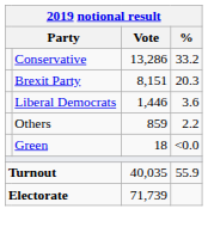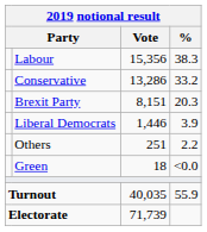 <table class="wikitable">
 <tr>
 <th colspan="4"><a href='#'>2019</a> <a href='#'>notional result</a></th>
 </tr>
 <tr>
 <th bgcolor="#DDDDFF" width="130px" colspan="2">Party</th>
 <th bgcolor="#DDDDFF" width="50px">Vote</th>
 <th bgcolor="#DDDDFF" width="30px">%</th>
+</tr>
+<tr>
+<td></td>
+<td><a href='#'>Labour</a></td>
+<td align=right>15,356</td>
+<td align=right>38.3</td>
 </tr>
 <tr>
 <td></td>
 <td><a href='#'>Conservative</a></td>
 <td align=right>13,286</td>
 <td align=right>33.2</td>
 </tr>
 <tr>
 <td></td>
 <td><a href='#'>Brexit Party</a></td>
 <td align=right>8,151</td>
 <td align=right>20.3</td>
 </tr>
 <tr>
 <td></td>
 <td><a href='#'>Liberal Democrats</a></td>
 <td align=right>1,446</td>
-<td align=right>3.6</td>
+<td align=right>3.9</td>
 </tr>
 <tr>
 <td></td>
 <td>Others</td>
-<td align=right>859</td>
+<td align=right>251</td>
 <td align=right>2.2</td>
 </tr>
 <tr>
 <td></td>
 <td><a href='#'>Green</a></td>
 <td align=right>18</td>
 <td align=right><0.0</td>
 </tr>
 <tr>
 <td colspan="4" bgcolor="#EAECF0"></td>
 </tr>
 <tr>
 <td colspan="2"><strong>Turnout</strong></td>
 <td align=right>40,035</td>
 <td align=right>55.9</td>
 </tr>
 <tr>
 <td colspan="2"><strong>Electorate</strong></td>
 <td align=right>71,739</td>
 </tr>
 </table>
